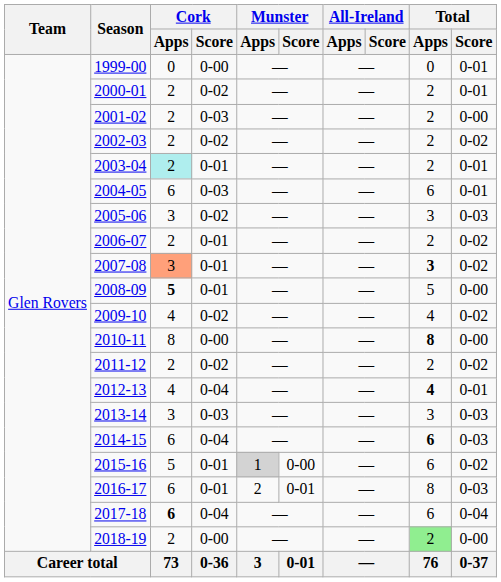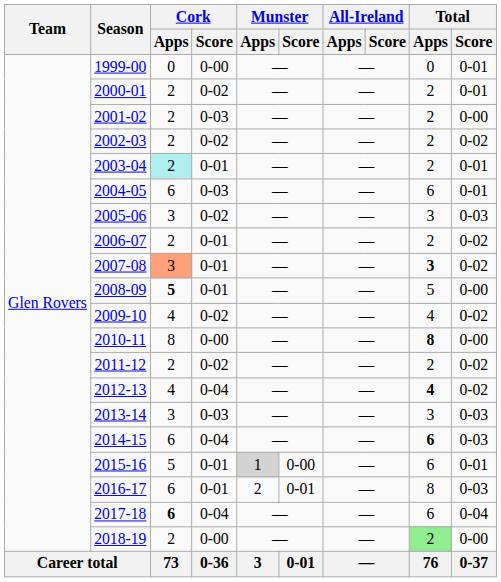 <table class="wikitable" style="text-align:center">
 <tr>
 <th rowspan="2">Team</th>
 <th rowspan="2">Season</th>
 <th colspan="2"><a href='#'>Cork</a></th>
 <th colspan="2"><a href='#'>Munster</a></th>
 <th colspan="2"><a href='#'>All-Ireland</a></th>
 <th colspan="2">Total</th>
 </tr>
 <tr>
 <th>Apps</th>
 <th>Score</th>
 <th>Apps</th>
 <th>Score</th>
 <th>Apps</th>
 <th>Score</th>
 <th>Apps</th>
 <th>Score</th>
 </tr>
 <tr>
 <td rowspan="20"><a href='#'>Glen Rovers</a></td>
 <td><a href='#'>1999-00</a></td>
 <td>0</td>
 <td>0-00</td>
 <td colspan=2>—</td>
 <td colspan=2>—</td>
 <td>0</td>
 <td>0-01</td>
 </tr>
 <tr>
 <td><a href='#'>2000-01</a></td>
 <td>2</td>
 <td>0-02</td>
 <td colspan=2>—</td>
 <td colspan=2>—</td>
 <td>2</td>
 <td>0-01</td>
 </tr>
 <tr>
 <td><a href='#'>2001-02</a></td>
 <td>2</td>
 <td>0-03</td>
 <td colspan=2>—</td>
 <td colspan=2>—</td>
 <td>2</td>
 <td>0-00</td>
 </tr>
 <tr>
 <td><a href='#'>2002-03</a></td>
 <td>2</td>
 <td>0-02</td>
 <td colspan=2>—</td>
 <td colspan=2>—</td>
 <td>2</td>
 <td>0-02</td>
 </tr>
 <tr>
 <td><a href='#'>2003-04</a></td>
 <td style="background: paleturquoise;">2</td>
 <td>0-01</td>
 <td colspan=2>—</td>
 <td colspan=2>—</td>
 <td>2</td>
 <td>0-01</td>
 </tr>
 <tr>
 <td><a href='#'>2004-05</a></td>
 <td>6</td>
 <td>0-03</td>
 <td colspan=2>—</td>
 <td colspan=2>—</td>
 <td>6</td>
 <td>0-01</td>
 </tr>
 <tr>
 <td><a href='#'>2005-06</a></td>
 <td>3</td>
 <td>0-02</td>
 <td colspan=2>—</td>
 <td colspan=2>—</td>
 <td>3</td>
 <td>0-03</td>
 </tr>
 <tr>
 <td><a href='#'>2006-07</a></td>
 <td>2</td>
 <td>0-01</td>
 <td colspan=2>—</td>
 <td colspan=2>—</td>
 <td>2</td>
 <td>0-02</td>
 </tr>
 <tr>
 <td><a href='#'>2007-08</a></td>
 <td style="background: lightsalmon;">3</td>
 <td>0-01</td>
 <td colspan=2>—</td>
 <td colspan=2>—</td>
 <td><strong>3</strong></td>
 <td>0-02</td>
 </tr>
 <tr>
 <td><a href='#'>2008-09</a></td>
 <td><strong>5</strong></td>
 <td>0-01</td>
 <td colspan=2>—</td>
 <td colspan=2>—</td>
 <td>5</td>
 <td>0-00</td>
 </tr>
 <tr>
 <td><a href='#'>2009-10</a></td>
 <td>4</td>
 <td>0-02</td>
 <td colspan=2>—</td>
 <td colspan=2>—</td>
 <td>4</td>
 <td>0-02</td>
 </tr>
 <tr>
 <td><a href='#'>2010-11</a></td>
 <td>8</td>
 <td>0-00</td>
 <td colspan=2>—</td>
 <td colspan=2>—</td>
 <td><strong>8</strong></td>
 <td>0-00</td>
 </tr>
 <tr>
 <td><a href='#'>2011-12</a></td>
 <td>2</td>
 <td>0-02</td>
 <td colspan=2>—</td>
 <td colspan=2>—</td>
 <td>2</td>
 <td>0-02</td>
 </tr>
 <tr>
 <td><a href='#'>2012-13</a></td>
 <td>4</td>
 <td>0-04</td>
 <td colspan=2>—</td>
 <td colspan=2>—</td>
 <td><strong>4</strong></td>
-<td>0-01</td>
+<td>0-02</td>
 </tr>
 <tr>
 <td><a href='#'>2013-14</a></td>
 <td>3</td>
 <td>0-03</td>
 <td colspan=2>—</td>
 <td colspan=2>—</td>
 <td>3</td>
 <td>0-03</td>
 </tr>
 <tr>
 <td><a href='#'>2014-15</a></td>
 <td>6</td>
 <td>0-04</td>
 <td colspan=2>—</td>
 <td colspan=2>—</td>
 <td><strong>6</strong></td>
 <td>0-03</td>
 </tr>
 <tr>
 <td><a href='#'>2015-16</a></td>
 <td>5</td>
 <td>0-01</td>
 <td style="background: lightgrey;">1</td>
 <td>0-00</td>
 <td colspan=2>—</td>
 <td>6</td>
-<td>0-02</td>
+<td>0-01</td>
 </tr>
 <tr>
 <td><a href='#'>2016-17</a></td>
 <td>6</td>
 <td>0-01</td>
 <td>2</td>
 <td>0-01</td>
 <td colspan=2>—</td>
 <td>8</td>
 <td>0-03</td>
 </tr>
 <tr>
 <td><a href='#'>2017-18</a></td>
 <td><strong>6</strong></td>
 <td>0-04</td>
 <td colspan=2>—</td>
 <td colspan=2>—</td>
 <td>6</td>
 <td>0-04</td>
 </tr>
 <tr>
 <td><a href='#'>2018-19</a></td>
 <td>2</td>
 <td>0-00</td>
 <td colspan=2>—</td>
 <td colspan=2>—</td>
 <td style="background: lightgreen;">2</td>
 <td>0-00</td>
 </tr>
 <tr>
 <th colspan="2">Career total</th>
 <th>73</th>
 <th>0-36</th>
 <th>3</th>
 <th>0-01</th>
 <th colspan=2>—</th>
 <th>76</th>
 <th>0-37</th>
 </tr>
 </table>
